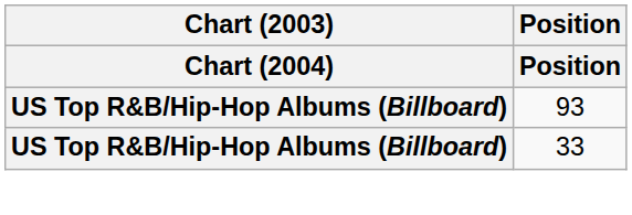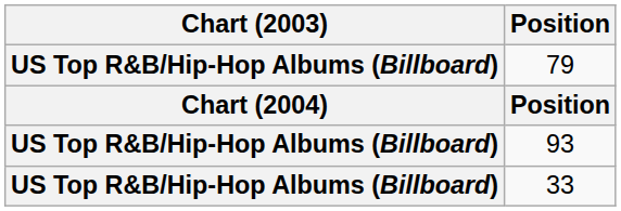 <table class="wikitable plainrowheaders" style="text-align:center">
 <tr>
 <th scope="col">Chart (2003)</th>
 <th scope="col">Position</th>
+</tr>
+<tr>
+<th scope="row">US Top R&B/Hip-Hop Albums (<em>Billboard</em>)</th>
+<td>79</td>
 </tr>
 <tr>
 <th scope="col">Chart (2004)</th>
 <th scope="col">Position</th>
 </tr>
 <tr>
 <th scope="row">US Top R&B/Hip-Hop Albums (<em>Billboard</em>)</th>
 <td>93</td>
 </tr>
 <tr>
 <th scope="row">US Top R&B/Hip-Hop Albums (<em>Billboard</em>)</th>
 <td>33</td>
 </tr>
 </table>
